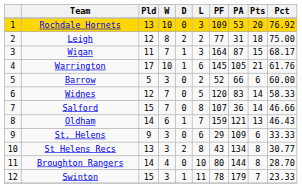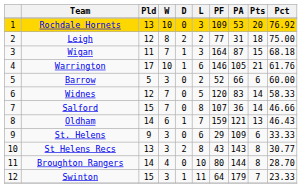 <table class="wikitable" style="text-align:center;">
 <tr>
 <th width=20 abbr="Position"></th>
 <th width=175>Team</th>
 <th width=20 abbr="Played">Pld</th>
 <th width=20 abbr="Won">W</th>
 <th width=20 abbr="Drawn">D</th>
 <th width=20 abbr="Lost">L</th>
 <th width=20 abbr="Points for">PF</th>
 <th width=20 abbr="Points against">PA</th>
 <th width=20 abbr="Points">Pts</th>
 <th width=20 abbr="%">Pct</th>
 </tr>
 <tr>
 </tr>
 <tr align=center style="background:#FFD700;">
 <td>1</td>
 <td><a href='#'>Rochdale Hornets</a></td>
 <td>13</td>
 <td>10</td>
 <td>0</td>
 <td>3</td>
 <td>109</td>
 <td>53</td>
 <td>20</td>
 <td>76.92</td>
 </tr>
 <tr align=center style="background:">
 <td>2</td>
 <td><a href='#'>Leigh</a></td>
 <td>12</td>
 <td>8</td>
 <td>2</td>
 <td>2</td>
 <td>77</td>
 <td>31</td>
 <td>18</td>
 <td>75.00</td>
 </tr>
 <tr align=center style="background:">
 <td>3</td>
 <td><a href='#'>Wigan</a></td>
 <td>11</td>
 <td>7</td>
 <td>1</td>
 <td>3</td>
 <td>164</td>
 <td>87</td>
 <td>15</td>
-<td>68.17</td>
+<td>68.18</td>
 </tr>
 <tr align=center style="background:">
 <td>4</td>
 <td><a href='#'>Warrington</a></td>
 <td>17</td>
 <td>10</td>
 <td>1</td>
 <td>6</td>
-<td>145</td>
+<td>146</td>
 <td>105</td>
 <td>21</td>
 <td>61.76</td>
 </tr>
 <tr align=center style="background:">
 <td>5</td>
 <td><a href='#'>Barrow</a></td>
 <td>5</td>
 <td>3</td>
 <td>0</td>
 <td>2</td>
 <td>52</td>
 <td>66</td>
 <td>6</td>
 <td>60.00</td>
 </tr>
 <tr align=center style="background:">
 <td>6</td>
 <td><a href='#'>Widnes</a></td>
 <td>12</td>
 <td>7</td>
 <td>0</td>
 <td>5</td>
 <td>120</td>
 <td>83</td>
 <td>14</td>
 <td>58.33</td>
 </tr>
 <tr align=center style="background:">
 <td>7</td>
 <td><a href='#'>Salford</a></td>
 <td>15</td>
 <td>7</td>
 <td>0</td>
 <td>8</td>
 <td>107</td>
 <td>36</td>
 <td>14</td>
 <td>46.66</td>
 </tr>
 <tr align=center style="background:">
 <td>8</td>
 <td><a href='#'>Oldham</a></td>
 <td>14</td>
 <td>6</td>
 <td>1</td>
 <td>7</td>
 <td>159</td>
 <td>121</td>
 <td>13</td>
 <td>46.43</td>
 </tr>
 <tr align=center style="background:">
 <td>9</td>
 <td><a href='#'>St. Helens</a></td>
 <td>9</td>
 <td>3</td>
 <td>0</td>
 <td>6</td>
 <td>29</td>
 <td>109</td>
 <td>6</td>
 <td>33.33</td>
 </tr>
 <tr align=center style="background:">
 <td>10</td>
 <td><a href='#'>St Helens Recs</a></td>
 <td>13</td>
 <td>3</td>
 <td>2</td>
 <td>8</td>
 <td>43</td>
-<td>134</td>
+<td>143</td>
 <td>8</td>
 <td>30.77</td>
 </tr>
 <tr align=center style="background:">
 <td>11</td>
 <td><a href='#'>Broughton Rangers</a></td>
 <td>14</td>
 <td>4</td>
 <td>0</td>
 <td>10</td>
 <td>80</td>
 <td>144</td>
 <td>8</td>
 <td>28.70</td>
 </tr>
 <tr align=center style="background:">
 <td>12</td>
 <td><a href='#'>Swinton</a></td>
 <td>15</td>
 <td>3</td>
 <td>1</td>
 <td>11</td>
-<td>78</td>
+<td>64</td>
 <td>179</td>
 <td>7</td>
 <td>23.33</td>
 </tr>
 <tr --->
 </tr>
 </table>
